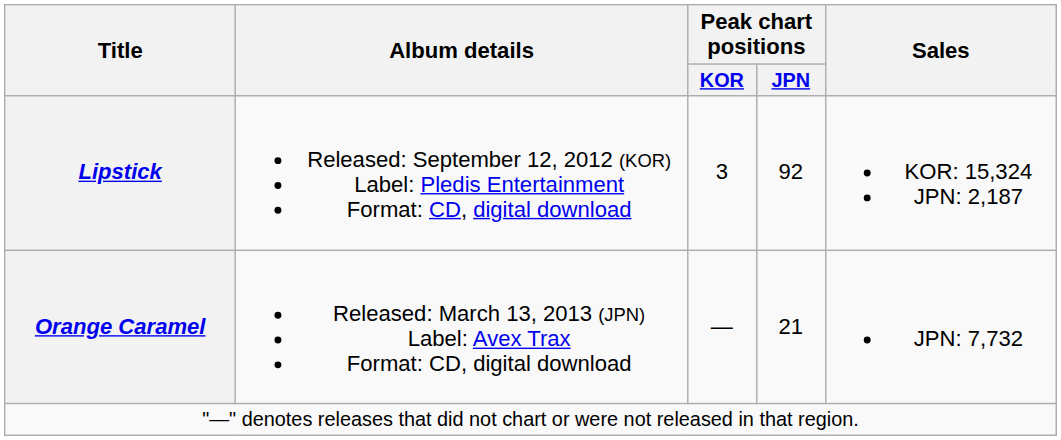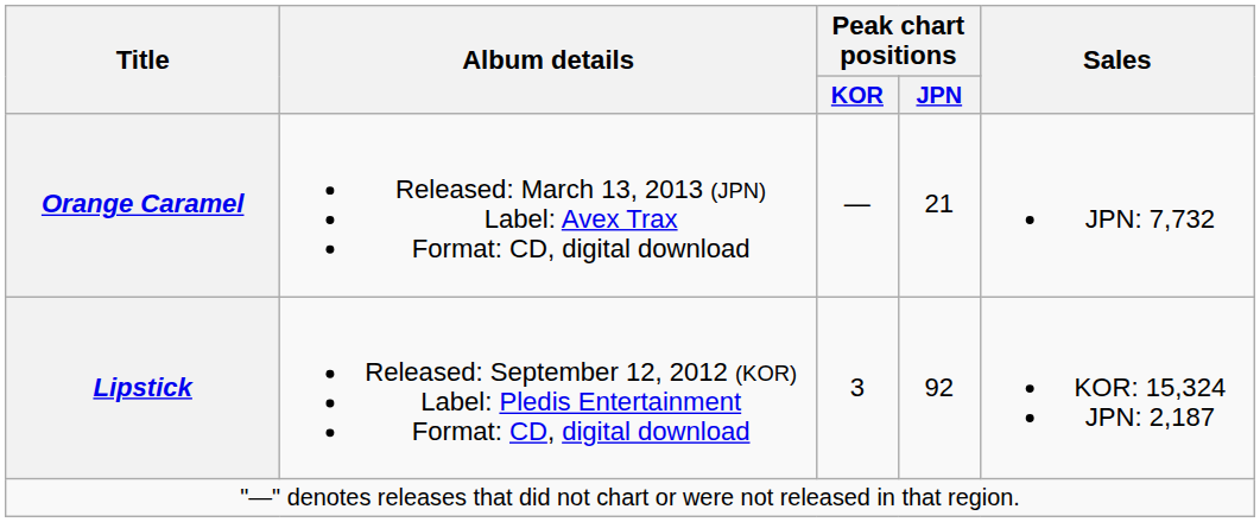 <table class="wikitable plainrowheaders" style="text-align:center;">
 <tr>
 <th rowspan="2" style="width:10em;">Title</th>
 <th rowspan="2" style="width:20em;">Album details</th>
 <th colspan="2">Peak chart positions</th>
 <th rowspan="2" style="width:10em;">Sales</th>
 </tr>
 <tr>
 <th scope="col" style="width:3em;font-size:90%;"><a href='#'>KOR</a><br></th>
 <th scope="col" style="width:3em;font-size:90%;"><a href='#'>JPN</a><br></th>
 </tr>
 <tr>
+<th scope="row"><em><a href='#'>Orange Caramel</a></em></th>
+<td><br><ul><li>Released: March 13, 2013 <small>(JPN)</small></li><li>Label: <a href='#'>Avex Trax</a></li><li>Format: CD, digital download</li></ul></td>
+<td>—</td>
+<td>21</td>
+<td><br><ul><li>JPN: 7,732</li></ul></td>
+</tr>
+<tr>
 <th scope="row"><em><a href='#'>Lipstick</a></em></th>
 <td><br><ul><li>Released: September 12, 2012 <small>(KOR)</small></li><li>Label: <a href='#'>Pledis Entertainment</a></li><li>Format: <a href='#'>CD</a>, <a href='#'>digital download</a></li></ul></td>
 <td>3</td>
 <td>92</td>
 <td><br><ul><li>KOR: 15,324</li><li>JPN: 2,187</li></ul></td>
 </tr>
 <tr>
-<th scope="row"><em><a href='#'>Orange Caramel</a></em></th>
-<td><br><ul><li>Released: March 13, 2013 <small>(JPN)</small></li><li>Label: <a href='#'>Avex Trax</a></li><li>Format: CD, digital download</li></ul></td>
-<td>—</td>
-<td>21</td>
-<td><br><ul><li>JPN: 7,732</li></ul></td>
-</tr>
-<tr>
 <td colspan="5" style="font-size:90%">"—" denotes releases that did not chart or were not released in that region.</td>
 </tr>
 </table>
